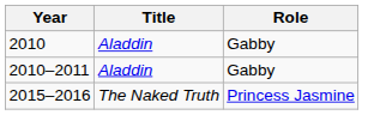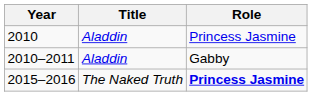 <table class="wikitable">
 <tr>
 <th>Year</th>
 <th>Title</th>
 <th>Role</th>
 </tr>
 <tr>
 <td>2010</td>
 <td><em><a href='#'>Aladdin</a></em></td>
-<td>Gabby</td>
+<td><a href='#'>Princess Jasmine</a></td>
 </tr>
 <tr>
 <td>2010–2011</td>
 <td><em><a href='#'>Aladdin</a></em></td>
 <td>Gabby</td>
 </tr>
 <tr>
 <td>2015–2016</td>
 <td><em>The Naked Truth</em></td>
-<td><a href='#'>Princess Jasmine</a></td>
+<td><strong><a href='#'>Princess Jasmine</a></strong></td>
 </tr>
 </table>
